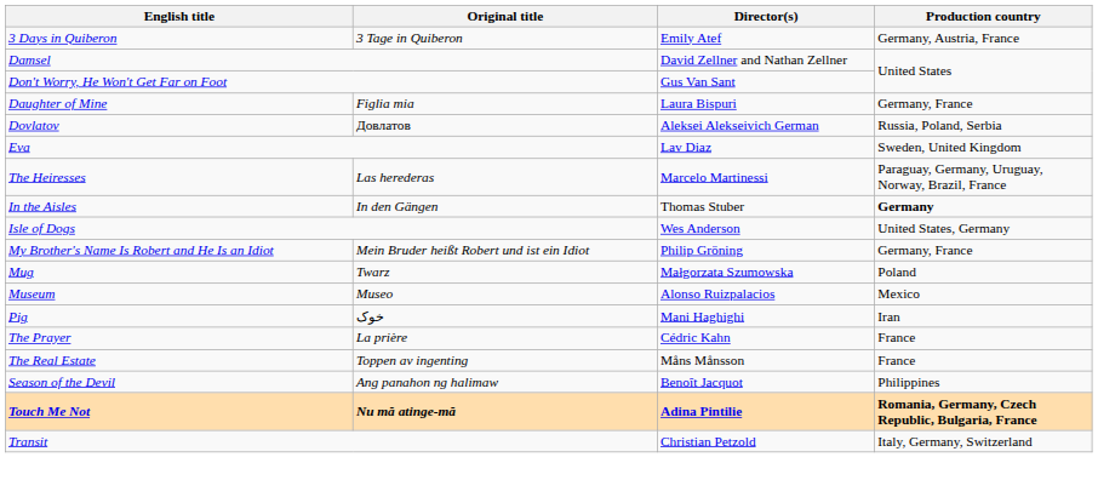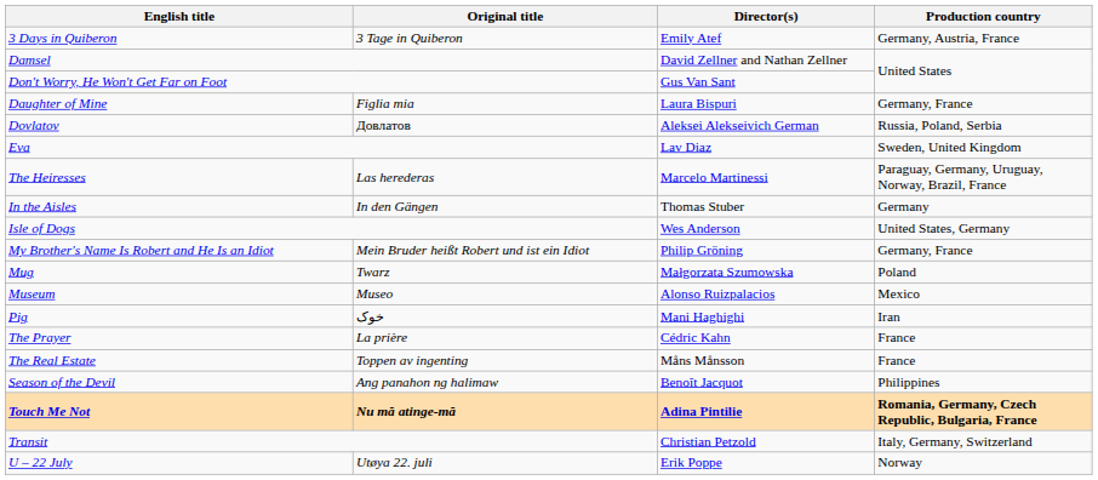 <table class="wikitable" width="100%" cellpadding="5">
 <tr>
 <th scope="col" width="32%">English title</th>
 <th scope="col" width="28%">Original title</th>
 <th scope="col" width="20%">Director(s)</th>
 <th scope="col" width="20%">Production country</th>
 </tr>
 <tr>
 <td><em><a href='#'>3 Days in Quiberon</a></em></td>
 <td><em>3 Tage in Quiberon</em></td>
 <td><a href='#'>Emily Atef</a></td>
 <td>Germany, Austria, France</td>
 </tr>
 <tr>
 <td colspan=2><em><a href='#'>Damsel</a></em></td>
 <td><a href='#'>David Zellner</a> and Nathan Zellner</td>
 <td rowspan="2">United States</td>
 </tr>
 <tr>
 <td colspan=2><em><a href='#'>Don't Worry, He Won't Get Far on Foot</a></em></td>
 <td><a href='#'>Gus Van Sant</a></td>
 </tr>
 <tr>
 <td><em><a href='#'>Daughter of Mine</a></em></td>
 <td><em>Figlia mia</em></td>
 <td><a href='#'>Laura Bispuri</a></td>
 <td>Germany, France</td>
 </tr>
 <tr>
 <td><em><a href='#'>Dovlatov</a></em></td>
 <td>Довлатов</td>
 <td><a href='#'>Aleksei Alekseivich German</a></td>
 <td>Russia, Poland, Serbia</td>
 </tr>
 <tr>
 <td colspan=2><em><a href='#'>Eva</a></em></td>
 <td><a href='#'>Lav Diaz</a></td>
 <td>Sweden, United Kingdom</td>
 </tr>
 <tr>
 <td><em><a href='#'>The Heiresses</a></em></td>
 <td><em>Las herederas</em></td>
 <td><a href='#'>Marcelo Martinessi</a></td>
 <td>Paraguay, Germany, Uruguay, Norway, Brazil, France</td>
 </tr>
 <tr>
 <td><em><a href='#'>In the Aisles</a></em></td>
 <td><em>In den Gängen</em></td>
 <td>Thomas Stuber</td>
-<td><strong>Germany</strong></td>
+<td>Germany</td>
 </tr>
 <tr>
 <td colspan=2><em><a href='#'>Isle of Dogs</a></em></td>
 <td><a href='#'>Wes Anderson</a></td>
 <td>United States, Germany</td>
 </tr>
 <tr>
 <td><em><a href='#'>My Brother's Name Is Robert and He Is an Idiot</a></em></td>
 <td><em>Mein Bruder heißt Robert und ist ein Idiot</em></td>
 <td><a href='#'>Philip Gröning</a></td>
 <td>Germany, France</td>
 </tr>
 <tr>
 <td><em><a href='#'>Mug</a></em></td>
 <td><em>Twarz</em></td>
 <td><a href='#'>Małgorzata Szumowska</a></td>
 <td>Poland</td>
 </tr>
 <tr>
 <td><em><a href='#'>Museum</a></em></td>
 <td><em>Museo</em></td>
 <td><a href='#'>Alonso Ruizpalacios</a></td>
 <td>Mexico</td>
 </tr>
 <tr>
 <td><em><a href='#'>Pig</a></em></td>
 <td>خوک</td>
 <td><a href='#'>Mani Haghighi</a></td>
 <td>Iran</td>
 </tr>
 <tr>
 <td><em><a href='#'>The Prayer</a></em></td>
 <td><em>La prière</em></td>
 <td><a href='#'>Cédric Kahn</a></td>
 <td>France</td>
 </tr>
 <tr>
 <td><em><a href='#'>The Real Estate</a></em></td>
 <td><em>Toppen av ingenting</em></td>
 <td>Måns Månsson</td>
 <td>France</td>
 </tr>
 <tr>
 <td><em><a href='#'>Season of the Devil</a></em></td>
 <td><em>Ang panahon ng halimaw</em></td>
 <td><a href='#'>Benoît Jacquot</a></td>
 <td>Philippines</td>
 </tr>
 <tr style="background:#FFDEAD;">
 <td><strong><em><a href='#'>Touch Me Not</a></em></strong></td>
 <td><strong><em>Nu mă atinge-mă</em></strong></td>
 <td><strong><a href='#'>Adina Pintilie</a></strong></td>
 <td><strong>Romania, Germany, Czech Republic, Bulgaria, France</strong></td>
 </tr>
 <tr>
 <td colspan=2><em><a href='#'>Transit</a></em></td>
 <td><a href='#'>Christian Petzold</a></td>
 <td>Italy, Germany, Switzerland</td>
 </tr>
+<tr>
+<td><em><a href='#'>U – 22 July</a></em></td>
+<td><em>Utøya 22. juli</em></td>
+<td><a href='#'>Erik Poppe</a></td>
+<td>Norway</td>
+</tr>
 </table>
